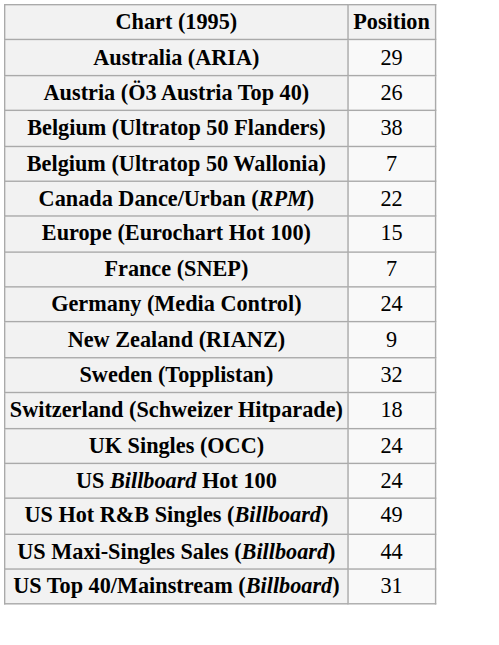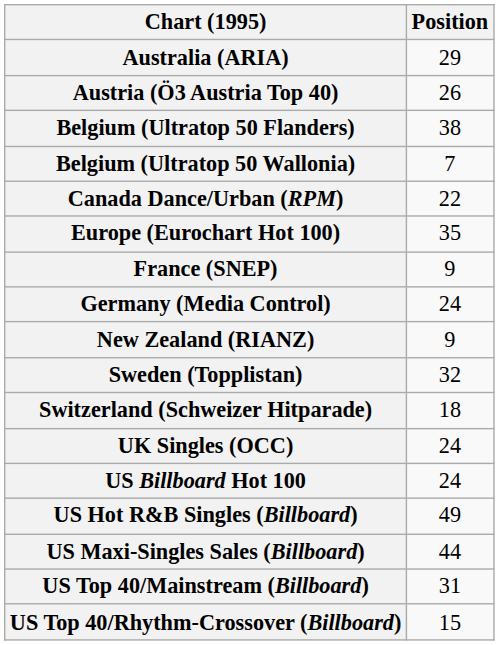 <table class="wikitable sortable plainrowheaders" style="text-align:center">
 <tr>
 <th>Chart (1995)</th>
 <th>Position</th>
 </tr>
 <tr>
 <th scope="row">Australia (ARIA)</th>
 <td>29</td>
 </tr>
 <tr>
 <th scope="row">Austria (Ö3 Austria Top 40)</th>
 <td>26</td>
 </tr>
 <tr>
 <th scope="row">Belgium (Ultratop 50 Flanders)</th>
 <td>38</td>
 </tr>
 <tr>
 <th scope="row">Belgium (Ultratop 50 Wallonia)</th>
 <td>7</td>
 </tr>
 <tr>
 <th scope="row">Canada Dance/Urban (<em>RPM</em>)</th>
 <td>22</td>
 </tr>
 <tr>
 <th scope="row">Europe (Eurochart Hot 100)</th>
-<td>15</td>
+<td>35</td>
 </tr>
 <tr>
 <th scope="row">France (SNEP)</th>
-<td>7</td>
+<td>9</td>
 </tr>
 <tr>
 <th scope="row">Germany (Media Control)</th>
 <td>24</td>
 </tr>
 <tr>
 <th scope="row">New Zealand (RIANZ)</th>
 <td>9</td>
 </tr>
 <tr>
 <th scope="row">Sweden (Topplistan)</th>
 <td>32</td>
 </tr>
 <tr>
 <th scope="row">Switzerland (Schweizer Hitparade)</th>
 <td>18</td>
 </tr>
 <tr>
 <th scope="row">UK Singles (OCC)</th>
 <td>24</td>
 </tr>
 <tr>
 <th scope="row">US <em>Billboard</em> Hot 100</th>
 <td>24</td>
 </tr>
 <tr>
 <th scope="row">US Hot R&B Singles (<em>Billboard</em>)</th>
 <td>49</td>
 </tr>
 <tr>
 <th scope="row">US Maxi-Singles Sales (<em>Billboard</em>)</th>
 <td>44</td>
 </tr>
 <tr>
 <th scope="row">US Top 40/Mainstream (<em>Billboard</em>)</th>
 <td>31</td>
 </tr>
+<tr>
+<th scope="row">US Top 40/Rhythm-Crossover (<em>Billboard</em>)</th>
+<td>15</td>
+</tr>
 </table>
